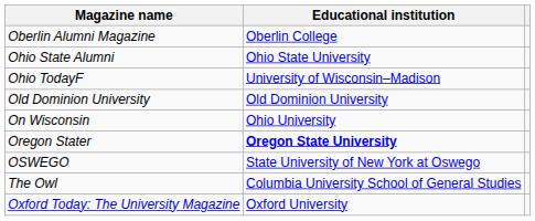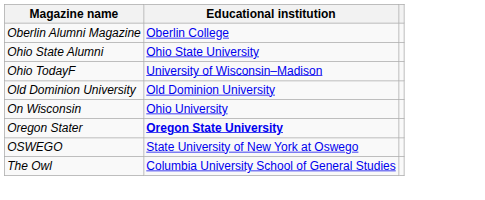 <table class="wikitable">
 <tr>
 <th>Magazine name</th>
 <th>Educational institution</th>
 <th></th>
 </tr>
 <tr>
 <td><em>Oberlin Alumni Magazine</em></td>
 <td><a href='#'>Oberlin College</a></td>
 <td></td>
 </tr>
 <tr>
 <td><em>Ohio State Alumni</em></td>
 <td><a href='#'>Ohio State University</a></td>
 <td></td>
 </tr>
 <tr>
 <td><em>Ohio TodayF</em></td>
 <td><a href='#'>University of Wisconsin–Madison</a></td>
 <td></td>
 </tr>
 <tr>
 <td><em>Old Dominion University</em></td>
 <td><a href='#'>Old Dominion University</a></td>
 <td></td>
 </tr>
 <tr>
 <td><em>On Wisconsin</em></td>
 <td><a href='#'>Ohio University</a></td>
 <td></td>
 </tr>
 <tr>
 <td><em>Oregon Stater</em></td>
 <td><strong><a href='#'>Oregon State University</a></strong></td>
 <td></td>
 </tr>
 <tr>
 <td><em>OSWEGO</em></td>
 <td><a href='#'>State University of New York at Oswego</a></td>
 <td></td>
 </tr>
 <tr>
 <td><em>The Owl</em></td>
 <td><a href='#'>Columbia University School of General Studies</a></td>
 <td></td>
 </tr>
-<tr>
-<td><em><a href='#'>Oxford Today: The University Magazine</a></em></td>
-<td><a href='#'>Oxford University</a></td>
-<td></td>
-</tr>
 </table>
